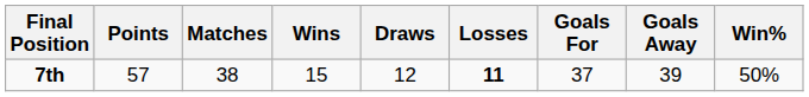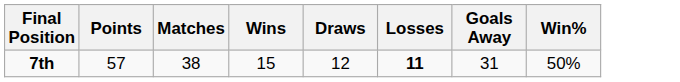 <table class="wikitable" style="font-size: 95%; text-align: center;">
 <tr>
 <th width=60>Final Position</th>
 <th width=60>Points</th>
 <th width=60>Matches</th>
 <th width=60>Wins</th>
 <th width=60>Draws</th>
 <th width=60>Losses</th>
-<th width=60>Goals For</th>
 <th width=60>Goals Away</th>
 <th width=60>Win%</th>
 </tr>
 <tr>
 <td><strong>7th</strong></td>
 <td>57</td>
 <td>38</td>
 <td>15</td>
 <td>12</td>
 <td><strong>11</strong></td>
-<td>37</td>
-<td>39</td>
+<td>31</td>
 <td>50%</td>
 </tr>
 </table>
